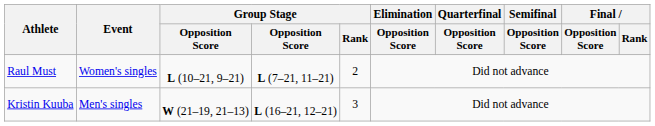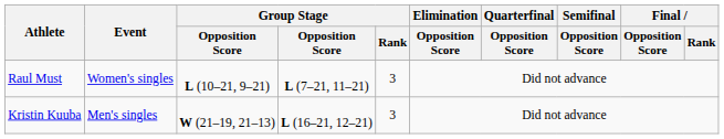 <table class="wikitable" style="font-size:90%">
 <tr>
 <th rowspan=2>Athlete</th>
 <th rowspan=2>Event</th>
 <th colspan=3>Group Stage</th>
 <th>Elimination</th>
 <th>Quarterfinal</th>
 <th>Semifinal</th>
 <th colspan=2>Final / </th>
 </tr>
 <tr style="font-size:95%">
 <th>Opposition<br>Score</th>
 <th>Opposition<br>Score</th>
 <th>Rank</th>
 <th>Opposition<br>Score</th>
 <th>Opposition<br>Score</th>
 <th>Opposition<br>Score</th>
 <th>Opposition<br>Score</th>
 <th>Rank</th>
 </tr>
 <tr align=center>
 <td align=left><a href='#'>Raul Must</a></td>
 <td align=left><a href='#'>Women's singles</a></td>
 <td><br><strong>L</strong> (10–21, 9–21)</td>
 <td><br><strong>L</strong> (7–21, 11–21)</td>
-<td>2</td>
+<td>3</td>
 <td colspan=5>Did not advance</td>
 </tr>
 <tr align=center>
 <td align=left><a href='#'>Kristin Kuuba</a></td>
 <td align=left><a href='#'>Men's singles</a></td>
 <td><br><strong>W</strong> (21–19, 21–13)</td>
 <td><br><strong>L</strong> (16–21, 12–21)</td>
 <td>3</td>
 <td colspan=5>Did not advance</td>
 </tr>
 </table>
